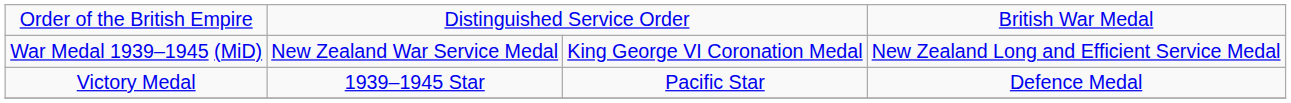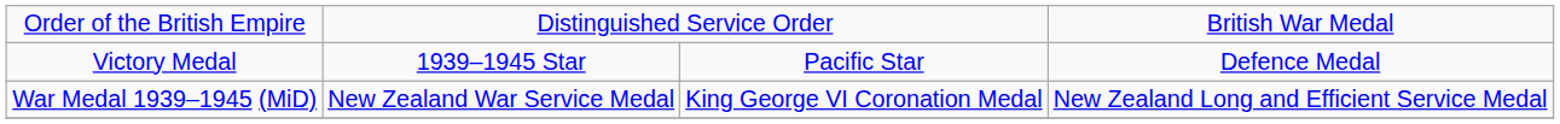 <table class="wikitable" style="margin:1em auto; text-align:center;">
 <tr>
 <td colspan="1"><a href='#'>Order of the British Empire</a></td>
 <td colspan="2"><a href='#'>Distinguished Service Order</a></td>
 <td colspan="1"><a href='#'>British War Medal</a></td>
+</tr>
+<tr>
+<td colspan="1"><a href='#'>Victory Medal</a></td>
+<td colspan="1"><a href='#'>1939–1945 Star</a></td>
+<td colspan="1"><a href='#'>Pacific Star</a></td>
+<td colspan="1"><a href='#'>Defence Medal</a></td>
 </tr>
 <tr>
 <td colspan="1"><a href='#'>War Medal 1939–1945</a> <a href='#'>(MiD)</a></td>
 <td colspan="1"><a href='#'>New Zealand War Service Medal</a></td>
 <td colspan="1"><a href='#'>King George VI Coronation Medal</a></td>
 <td colspan="1"><a href='#'>New Zealand Long and Efficient Service Medal</a></td>
 </tr>
 <tr>
-<td colspan="1"><a href='#'>Victory Medal</a></td>
-<td colspan="1"><a href='#'>1939–1945 Star</a></td>
-<td colspan="1"><a href='#'>Pacific Star</a></td>
-<td colspan="1"><a href='#'>Defence Medal</a></td>
-</tr>
-<tr>
 </tr>
 </table>
